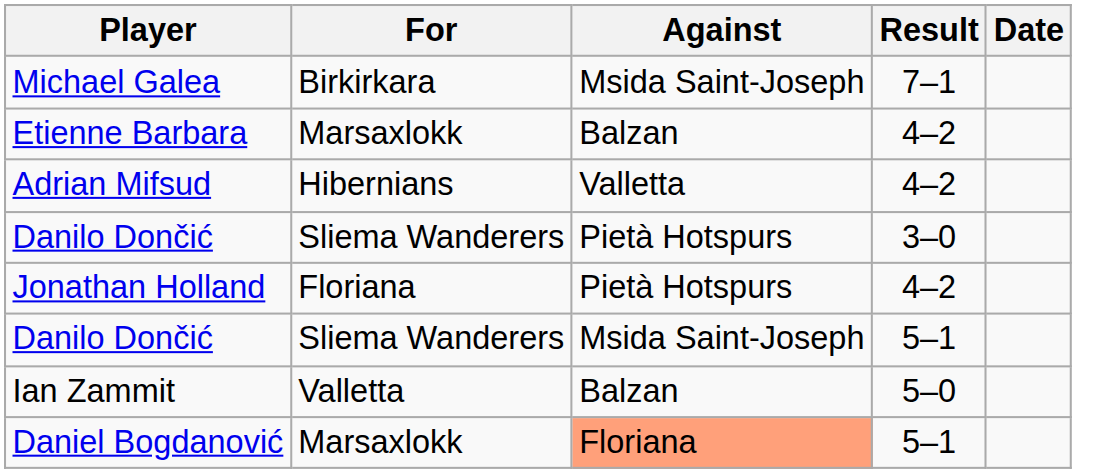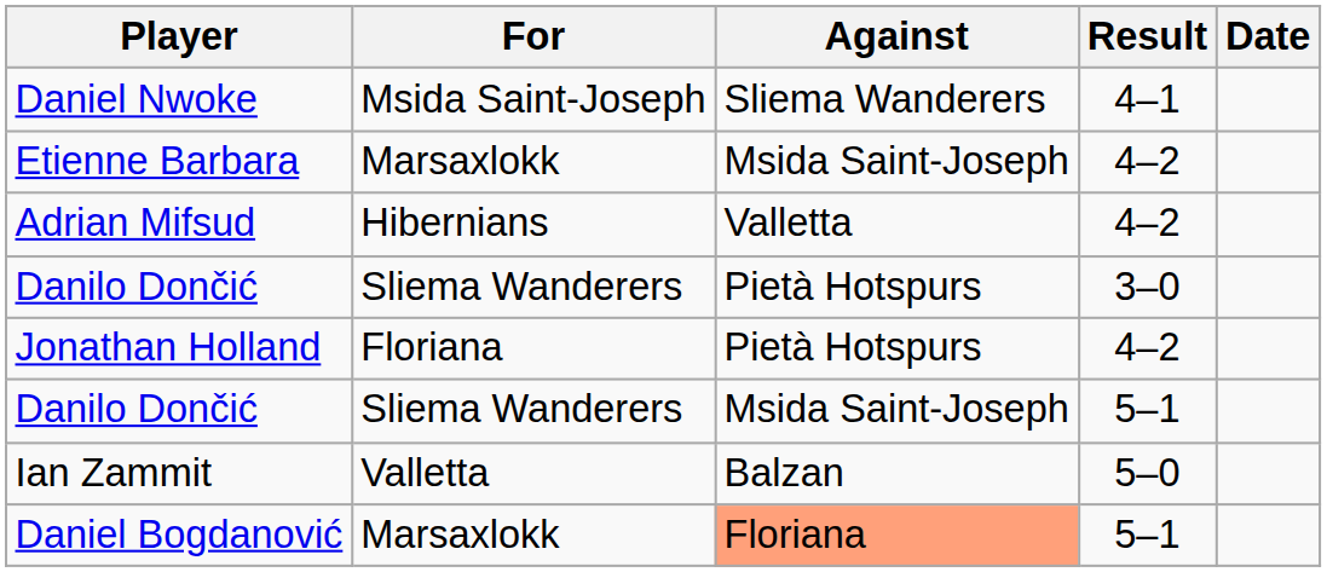 <table class="wikitable">
 <tr>
 <th>Player</th>
 <th>For</th>
 <th>Against</th>
 <th>Result</th>
 <th>Date</th>
 </tr>
 <tr>
-<td> <a href='#'>Michael Galea</a></td>
-<td>Birkirkara</td>
+<td> <a href='#'>Daniel Nwoke</a></td>
 <td>Msida Saint-Joseph</td>
-<td align="center">7–1</td>
+<td>Sliema Wanderers</td>
+<td align="center">4–1</td>
 <td></td>
 </tr>
 <tr>
 <td> <a href='#'>Etienne Barbara</a></td>
 <td>Marsaxlokk</td>
-<td>Balzan</td>
+<td>Msida Saint-Joseph</td>
 <td align="center">4–2</td>
 <td></td>
 </tr>
 <tr>
 <td> <a href='#'>Adrian Mifsud</a></td>
 <td>Hibernians</td>
 <td>Valletta</td>
 <td align="center">4–2</td>
 <td></td>
 </tr>
 <tr>
 <td> <a href='#'>Danilo Dončić</a></td>
 <td>Sliema Wanderers</td>
 <td>Pietà Hotspurs</td>
 <td align="center">3–0</td>
 <td></td>
 </tr>
 <tr>
 <td> <a href='#'>Jonathan Holland</a></td>
 <td>Floriana</td>
 <td>Pietà Hotspurs</td>
 <td align="center">4–2</td>
 <td></td>
 </tr>
 <tr>
 <td> <a href='#'>Danilo Dončić</a></td>
 <td>Sliema Wanderers</td>
 <td>Msida Saint-Joseph</td>
 <td align="center">5–1</td>
 <td></td>
 </tr>
 <tr>
 <td> Ian Zammit</td>
 <td>Valletta</td>
 <td>Balzan</td>
 <td align="center">5–0</td>
 <td></td>
 </tr>
 <tr>
 <td> <a href='#'>Daniel Bogdanović</a></td>
 <td>Marsaxlokk</td>
 <td style="background: lightsalmon;">Floriana</td>
 <td align="center">5–1</td>
 <td></td>
 </tr>
 </table>
